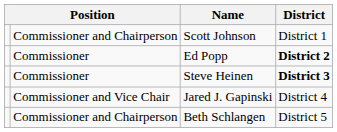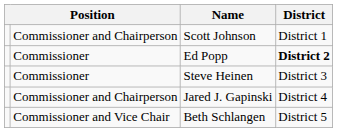 <table class="wikitable">
 <tr>
 <th colspan="2">Position</th>
 <th>Name</th>
 <th>District</th>
 </tr>
 <tr>
 <td></td>
 <td>Commissioner and Chairperson</td>
 <td>Scott Johnson</td>
 <td>District 1</td>
 </tr>
 <tr>
 <td></td>
 <td>Commissioner</td>
 <td>Ed Popp</td>
 <td><strong>District 2</strong></td>
 </tr>
 <tr>
 <td></td>
 <td>Commissioner</td>
 <td>Steve Heinen</td>
-<td><strong>District 3</strong></td>
+<td>District 3</td>
 </tr>
 <tr>
 <td></td>
-<td>Commissioner and Vice Chair</td>
+<td>Commissioner and Chairperson</td>
 <td>Jared J. Gapinski</td>
 <td>District 4</td>
 </tr>
 <tr>
 <td></td>
-<td>Commissioner and Chairperson</td>
+<td>Commissioner and Vice Chair</td>
 <td>Beth Schlangen</td>
 <td>District 5</td>
 </tr>
 </table>
